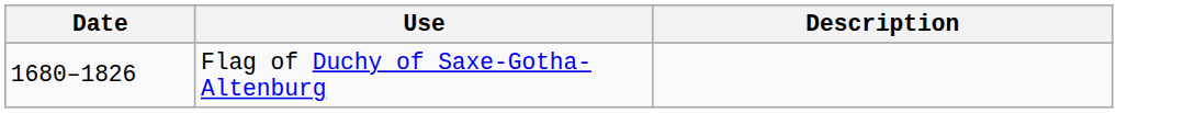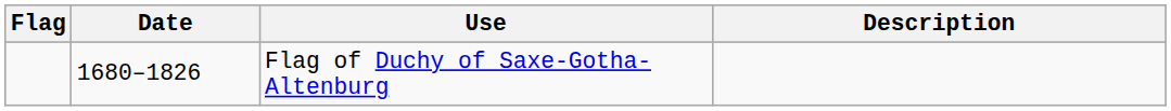 <table class="wikitable">
 <tr>
+<th>Flag</th>
 <th style="width:100px">Date</th>
 <th style="width:250px">Use</th>
 <th style="width:250px">Description</th>
 </tr>
 <tr>
+<td></td>
 <td>1680–1826</td>
 <td>Flag of <a href='#'>Duchy of Saxe-Gotha-Altenburg</a></td>
 <td></td>
 </tr>
 </table>
